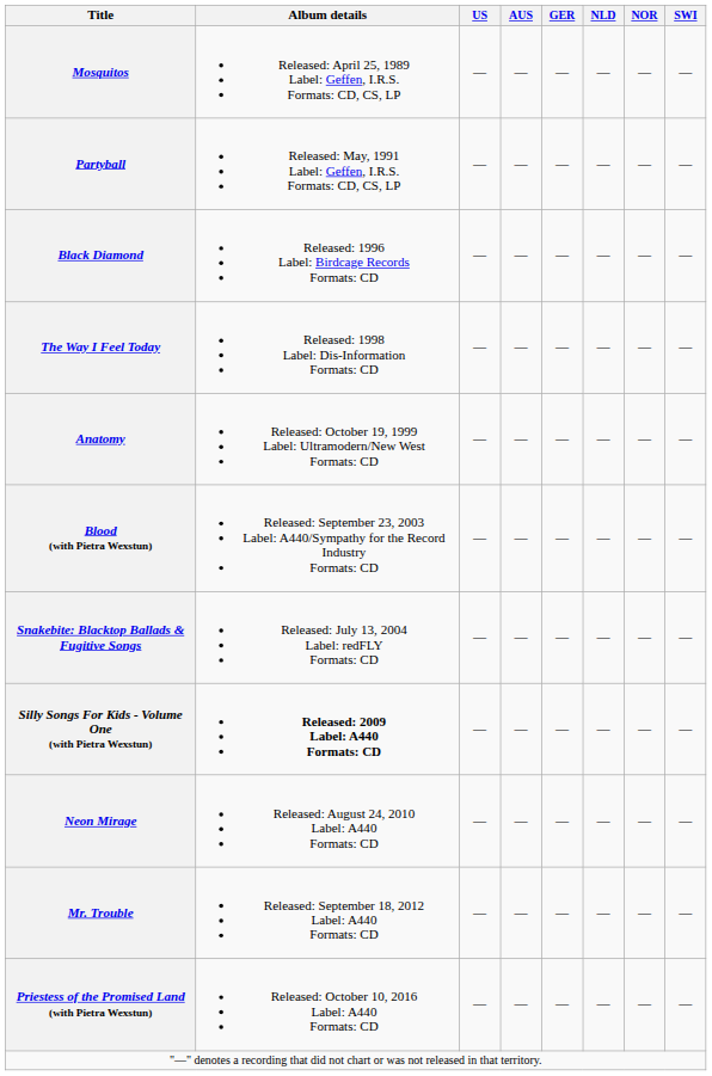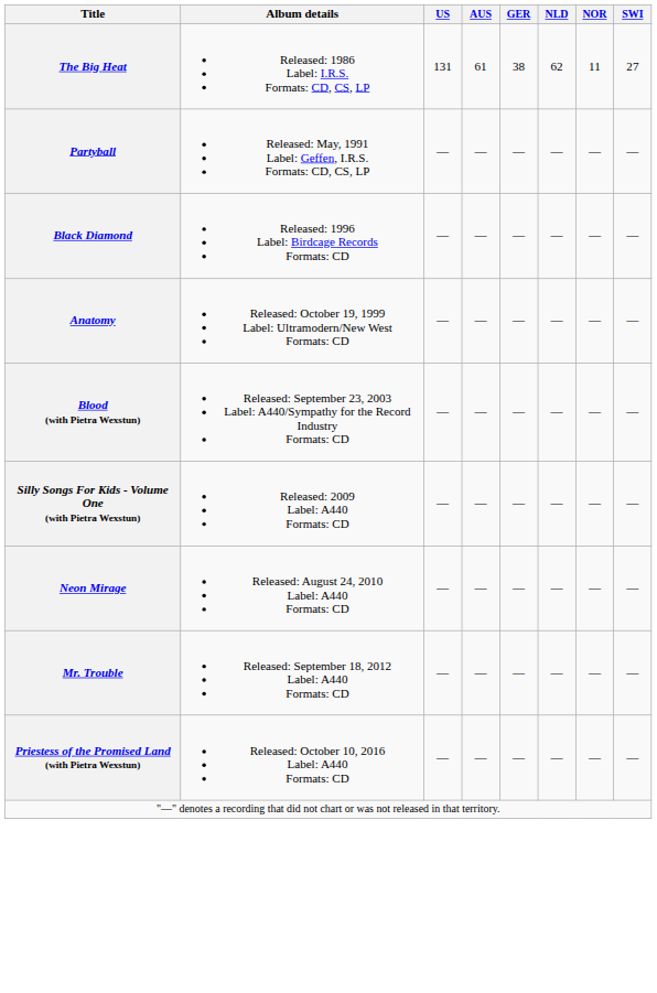 <table class="wikitable plainrowheaders" style="text-align:center;">
 <tr>
 <th scope="col" rowspan="1" style="width:14em;">Title</th>
 <th scope="col" rowspan="1" style="width:19.5em;">Album details</th>
 <th scope="col" rowspan="1" style="width:3em;font-size:90%;"><a href='#'>US</a><br></th>
 <th scope="col" rowspan="1" style="width:3em;font-size:90%;"><a href='#'>AUS</a><br></th>
 <th scope="col" rowspan="1" style="width:3em;font-size:90%;"><a href='#'>GER</a><br></th>
 <th scope="col" rowspan="1" style="width:3em;font-size:90%;"><a href='#'>NLD</a><br></th>
 <th scope="col" rowspan="1" style="width:3em;font-size:90%;"><a href='#'>NOR</a><br></th>
 <th scope="col" rowspan="1" style="width:3em;font-size:90%;"><a href='#'>SWI</a><br></th>
 </tr>
 <tr>
-<th scope="row"><em><a href='#'>Mosquitos</a></em></th>
-<td><br><ul><li>Released: April 25, 1989</li><li>Label: <a href='#'>Geffen</a>, I.R.S.</li><li>Formats: CD, CS, LP</li></ul></td>
-<td>—</td>
-<td>—</td>
-<td>—</td>
-<td>—</td>
-<td>—</td>
-<td>—</td>
+<th scope="row"><em><a href='#'>The Big Heat</a></em></th>
+<td><br><ul><li>Released: 1986</li><li>Label: <a href='#'>I.R.S.</a></li><li>Formats: <a href='#'>CD</a>, <a href='#'>CS</a>, <a href='#'>LP</a></li></ul></td>
+<td>131</td>
+<td>61</td>
+<td>38</td>
+<td>62</td>
+<td>11</td>
+<td>27</td>
 </tr>
 <tr>
 <th scope="row"><em><a href='#'>Partyball</a></em></th>
 <td><br><ul><li>Released: May, 1991</li><li>Label: <a href='#'>Geffen</a>, I.R.S.</li><li>Formats: CD, CS, LP</li></ul></td>
 <td>—</td>
 <td>—</td>
 <td>—</td>
 <td>—</td>
 <td>—</td>
 <td>—</td>
 </tr>
 <tr>
 <th scope="row"><em><a href='#'>Black Diamond</a></em></th>
 <td><br><ul><li>Released: 1996</li><li>Label: <a href='#'>Birdcage Records</a></li><li>Formats: CD</li></ul></td>
-<td>—</td>
-<td>—</td>
-<td>—</td>
-<td>—</td>
-<td>—</td>
-<td>—</td>
-</tr>
-<tr>
-<th scope="row"><em><a href='#'>The Way I Feel Today</a></em></th>
-<td><br><ul><li>Released: 1998</li><li>Label: Dis-Information</li><li>Formats: CD</li></ul></td>
 <td>—</td>
 <td>—</td>
 <td>—</td>
 <td>—</td>
 <td>—</td>
 <td>—</td>
 </tr>
 <tr>
 <th scope="row"><em><a href='#'>Anatomy</a></em></th>
 <td><br><ul><li>Released: October 19, 1999</li><li>Label: Ultramodern/New West</li><li>Formats: CD</li></ul></td>
 <td>—</td>
 <td>—</td>
 <td>—</td>
 <td>—</td>
 <td>—</td>
 <td>—</td>
 </tr>
 <tr>
 <th scope="row"><em><a href='#'>Blood</a></em> <br><small>(with Pietra Wexstun)</small></th>
 <td><br><ul><li>Released: September 23, 2003</li><li>Label: A440/Sympathy for the Record Industry</li><li>Formats: CD</li></ul></td>
 <td>—</td>
 <td>—</td>
 <td>—</td>
 <td>—</td>
 <td>—</td>
 <td>—</td>
 </tr>
 <tr>
-<th scope="row"><em><a href='#'>Snakebite: Blacktop Ballads & Fugitive Songs</a></em></th>
-<td><br><ul><li>Released: July 13, 2004</li><li>Label: redFLY</li><li>Formats: CD</li></ul></td>
-<td>—</td>
-<td>—</td>
-<td>—</td>
-<td>—</td>
-<td>—</td>
-<td>—</td>
-</tr>
-<tr>
 <th scope="row"><em>Silly Songs For Kids - Volume One</em><br><small>(with Pietra Wexstun)</small></th>
-<td><strong><br><ul><li>Released: 2009</li><li>Label: A440</li><li>Formats: CD</li></ul></strong></td>
+<td><br><ul><li>Released: 2009</li><li>Label: A440</li><li>Formats: CD</li></ul></td>
 <td>—</td>
 <td>—</td>
 <td>—</td>
 <td>—</td>
 <td>—</td>
 <td>—</td>
 </tr>
 <tr>
 <th scope="row"><em><a href='#'>Neon Mirage</a></em></th>
 <td><br><ul><li>Released: August 24, 2010</li><li>Label: A440</li><li>Formats: CD</li></ul></td>
 <td>—</td>
 <td>—</td>
 <td>—</td>
 <td>—</td>
 <td>—</td>
 <td>—</td>
 </tr>
 <tr>
 <th scope="row"><em><a href='#'>Mr. Trouble</a></em></th>
 <td><br><ul><li>Released: September 18, 2012</li><li>Label: A440</li><li>Formats: CD</li></ul></td>
 <td>—</td>
 <td>—</td>
 <td>—</td>
 <td>—</td>
 <td>—</td>
 <td>—</td>
 </tr>
 <tr>
 <th scope="row"><em><a href='#'>Priestess of the Promised Land</a></em><br><small>(with Pietra Wexstun)</small></th>
 <td><br><ul><li>Released: October 10, 2016</li><li>Label: A440</li><li>Formats: CD</li></ul></td>
 <td>—</td>
 <td>—</td>
 <td>—</td>
 <td>—</td>
 <td>—</td>
 <td>—</td>
 </tr>
 <tr>
 <td colspan="8" style="font-size:90%">"—" denotes a recording that did not chart or was not released in that territory.</td>
 </tr>
 </table>
